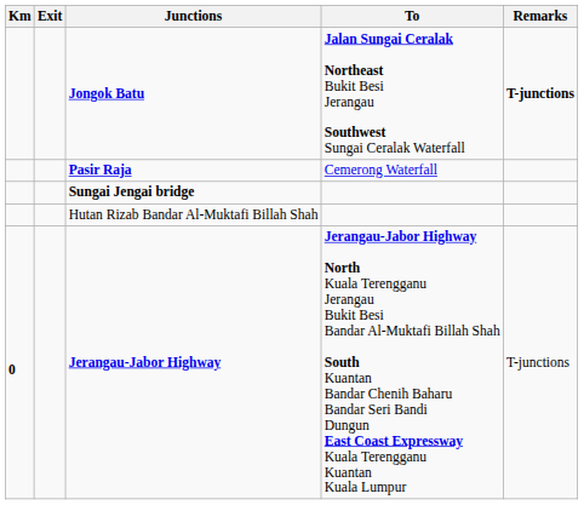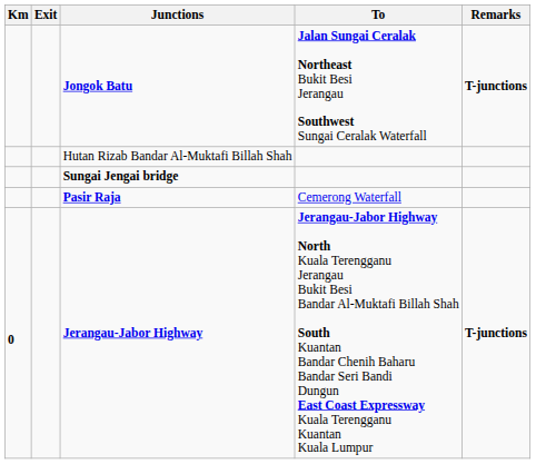 <table class="wikitable">
 <tr>
 <th>Km</th>
 <th>Exit</th>
 <th>Junctions</th>
 <th>To</th>
 <th>Remarks</th>
 </tr>
 <tr>
 <td></td>
 <td></td>
 <td><strong><a href='#'>Jongok Batu</a></strong></td>
 <td> <strong><a href='#'>Jalan Sungai Ceralak</a></strong><br><br><strong>Northeast</strong><br>Bukit Besi<br>Jerangau<br><br><strong>Southwest</strong><br>Sungai Ceralak Waterfall</td>
 <td><strong>T-junctions</strong></td>
 </tr>
 <tr>
 <td></td>
 <td></td>
-<td><strong><a href='#'>Pasir Raja</a></strong></td>
-<td><a href='#'>Cemerong Waterfall</a><br></td>
+<td>Hutan Rizab Bandar Al-Muktafi Billah Shah</td>
+<td></td>
 <td></td>
 </tr>
 <tr>
 <td></td>
 <td></td>
 <td><strong>Sungai Jengai bridge</strong></td>
 <td></td>
 <td></td>
 </tr>
 <tr>
 <td></td>
 <td></td>
-<td>Hutan Rizab Bandar Al-Muktafi Billah Shah</td>
-<td></td>
+<td><strong><a href='#'>Pasir Raja</a></strong></td>
+<td><a href='#'>Cemerong Waterfall</a><br></td>
 <td></td>
 </tr>
 <tr>
 <td><br><strong>0</strong></td>
 <td></td>
 <td> <strong><a href='#'>Jerangau-Jabor Highway</a></strong></td>
 <td> <strong><a href='#'>Jerangau-Jabor Highway</a></strong><br><br><strong>North</strong><br> Kuala Terengganu<br> Jerangau<br> Bukit Besi<br> Bandar Al-Muktafi Billah Shah<br><br><strong>South</strong><br> Kuantan<br> Bandar Chenih Baharu<br> Bandar Seri Bandi<br> Dungun<br> <strong><a href='#'>East Coast Expressway</a></strong><br>Kuala Terengganu<br>Kuantan<br>Kuala Lumpur</td>
-<td>T-junctions</td>
+<td><strong>T-junctions</strong></td>
 </tr>
 </table>
